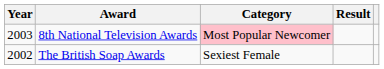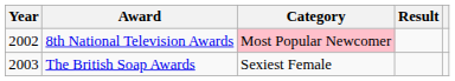 <table class="wikitable sortable">
 <tr>
 <th>Year</th>
 <th>Award</th>
 <th>Category</th>
 <th>Result</th>
 <th scope=col class=unsortable></th>
 </tr>
 <tr>
-<td>2003</td>
+<td>2002</td>
 <td><a href='#'>8th National Television Awards</a></td>
 <td style="background: pink;">Most Popular Newcomer</td>
 <td></td>
 <td align="center"></td>
 </tr>
 <tr>
-<td>2002</td>
+<td>2003</td>
 <td><a href='#'>The British Soap Awards</a></td>
 <td>Sexiest Female</td>
 <td></td>
 <td align="center"></td>
 </tr>
 </table>
